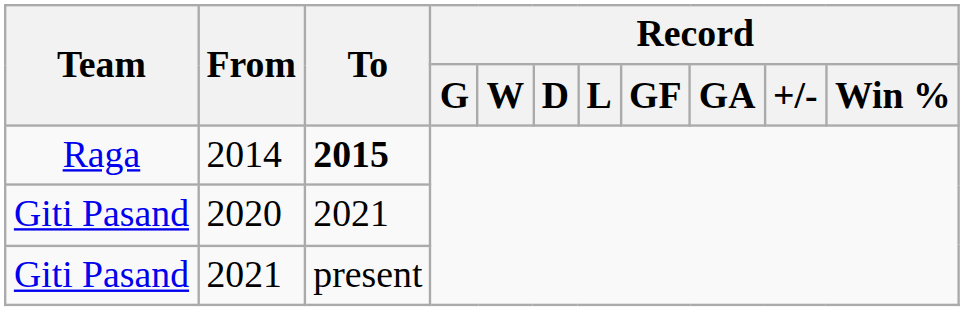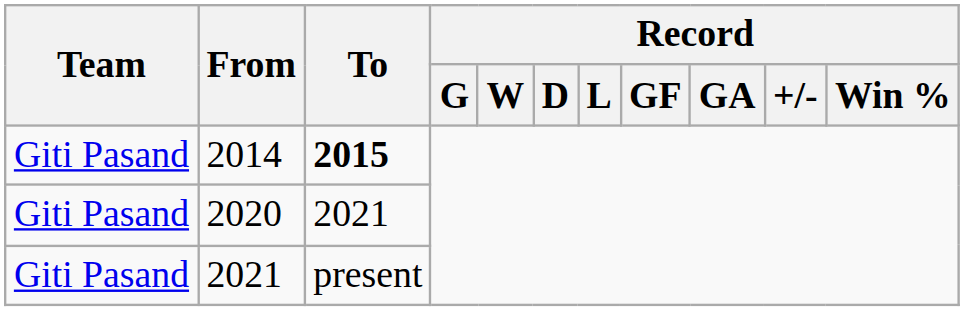 <table class="wikitable" style="text-align: center">
 <tr>
 <th rowspan=2>Team</th>
 <th rowspan=2>From</th>
 <th rowspan=2>To</th>
 <th colspan=8>Record</th>
 </tr>
 <tr>
 <th>G</th>
 <th>W</th>
 <th>D</th>
 <th>L</th>
 <th>GF</th>
 <th>GA</th>
 <th>+/-</th>
 <th>Win %</th>
 </tr>
 <tr>
-<td><a href='#'>Raga</a></td>
+<td><a href='#'>Giti Pasand</a></td>
 <td align="left">2014</td>
 <td align="left"><strong>2015<br></strong></td>
 </tr>
 <tr>
 <td><a href='#'>Giti Pasand</a></td>
 <td align="left">2020</td>
 <td align="left">2021<br></td>
 </tr>
 <tr>
 <td><a href='#'>Giti Pasand</a></td>
 <td align="left">2021</td>
 <td align="left">present<br></td>
 </tr>
 </table>
